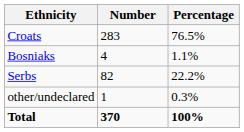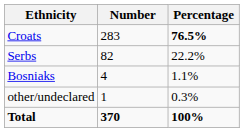 <table class="wikitable">
 <tr>
 <th width="100px">Ethnicity</th>
 <th width="80px">Number</th>
 <th width="80px">Percentage</th>
 </tr>
 <tr>
 <td><a href='#'>Croats</a></td>
 <td>283</td>
-<td>76.5%</td>
+<td><strong>76.5%</strong></td>
+</tr>
+<tr>
+<td><a href='#'>Serbs</a></td>
+<td>82</td>
+<td>22.2%</td>
 </tr>
 <tr>
 <td><a href='#'>Bosniaks</a></td>
 <td>4</td>
 <td>1.1%</td>
-</tr>
-<tr>
-<td><a href='#'>Serbs</a></td>
-<td>82</td>
-<td>22.2%</td>
 </tr>
 <tr>
 <td>other/undeclared</td>
 <td>1</td>
 <td>0.3%</td>
 </tr>
 <tr>
 <td><strong>Total</strong></td>
 <td><strong>370</strong></td>
 <td><strong>100%</strong></td>
 </tr>
 </table>
